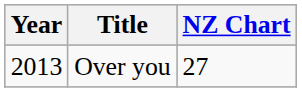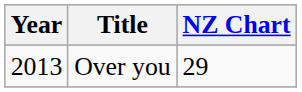 <table class="wikitable">
 <tr>
 <th>Year</th>
 <th>Title</th>
 <th><a href='#'>NZ Chart</a></th>
 </tr>
 <tr>
 <td>2013</td>
 <td>Over you</td>
-<td>27</td>
+<td>29</td>
 </tr>
 </table>
